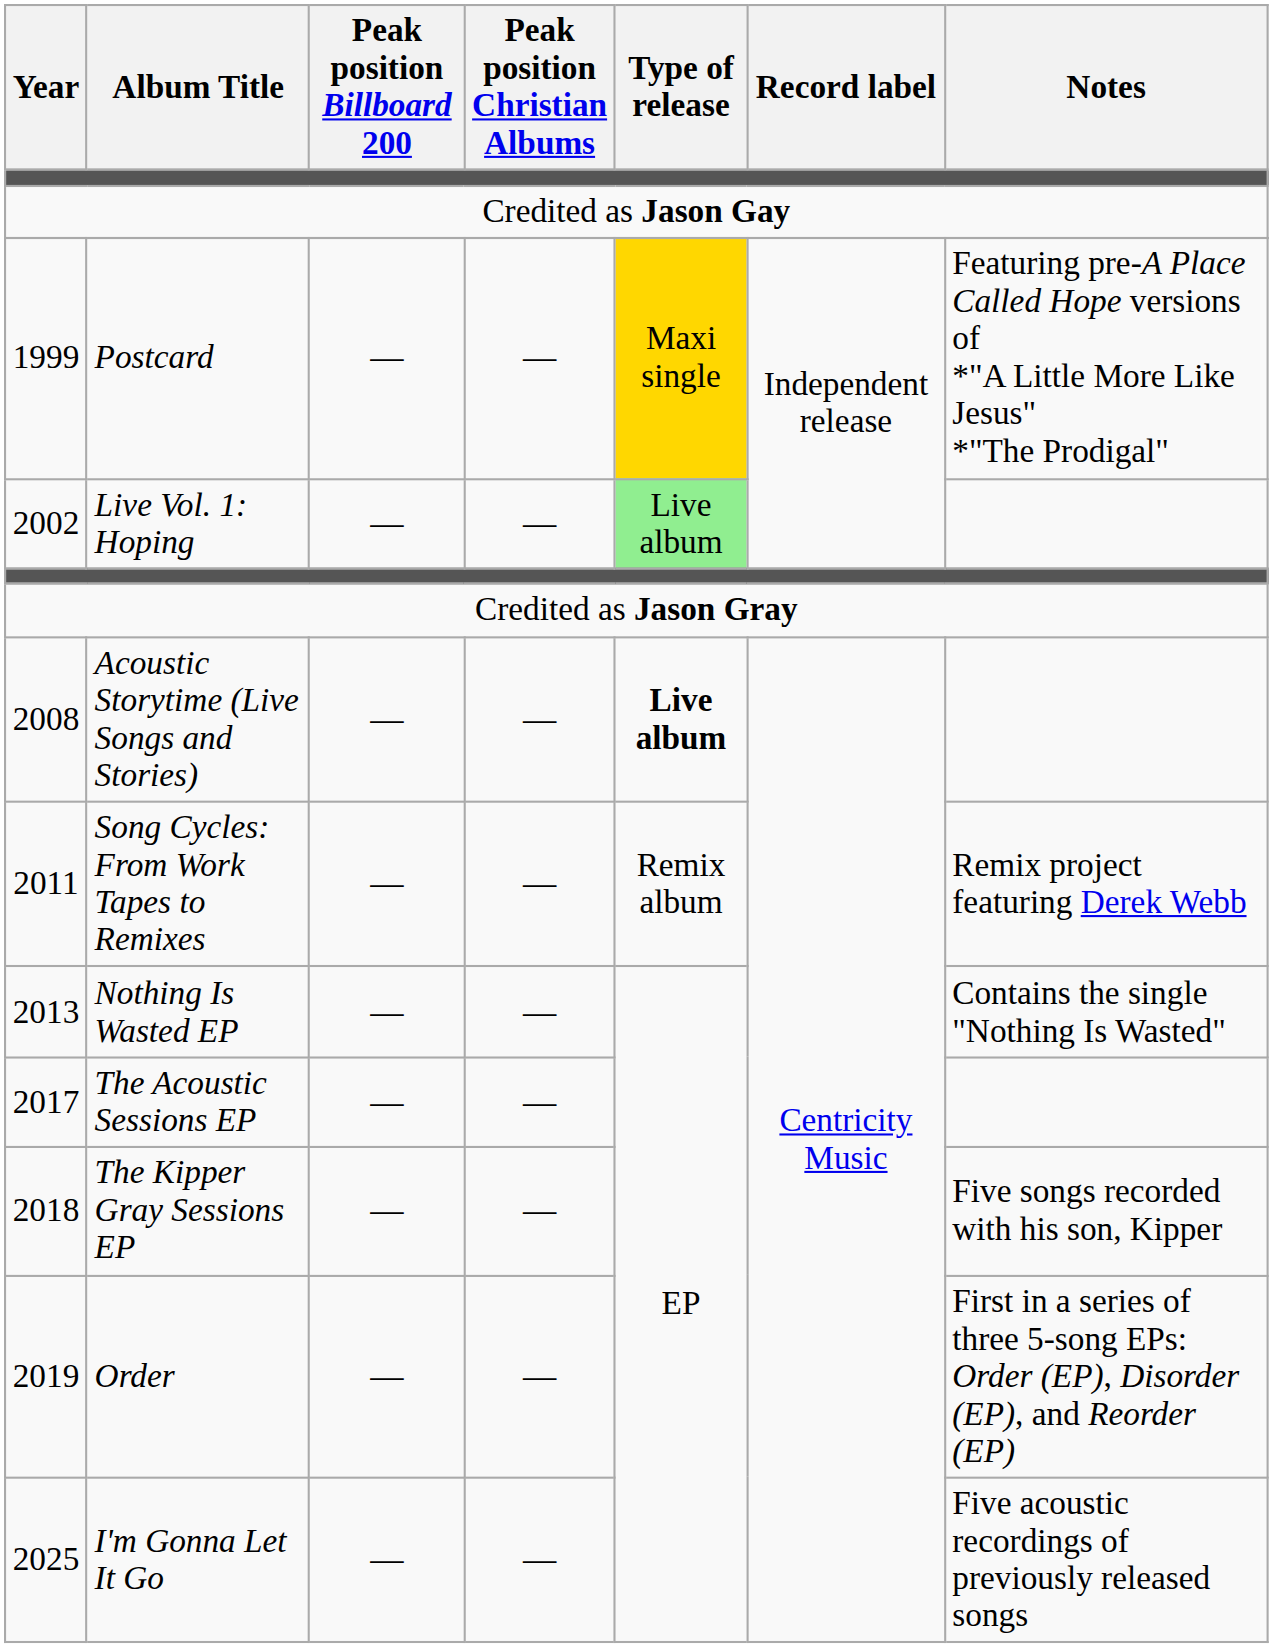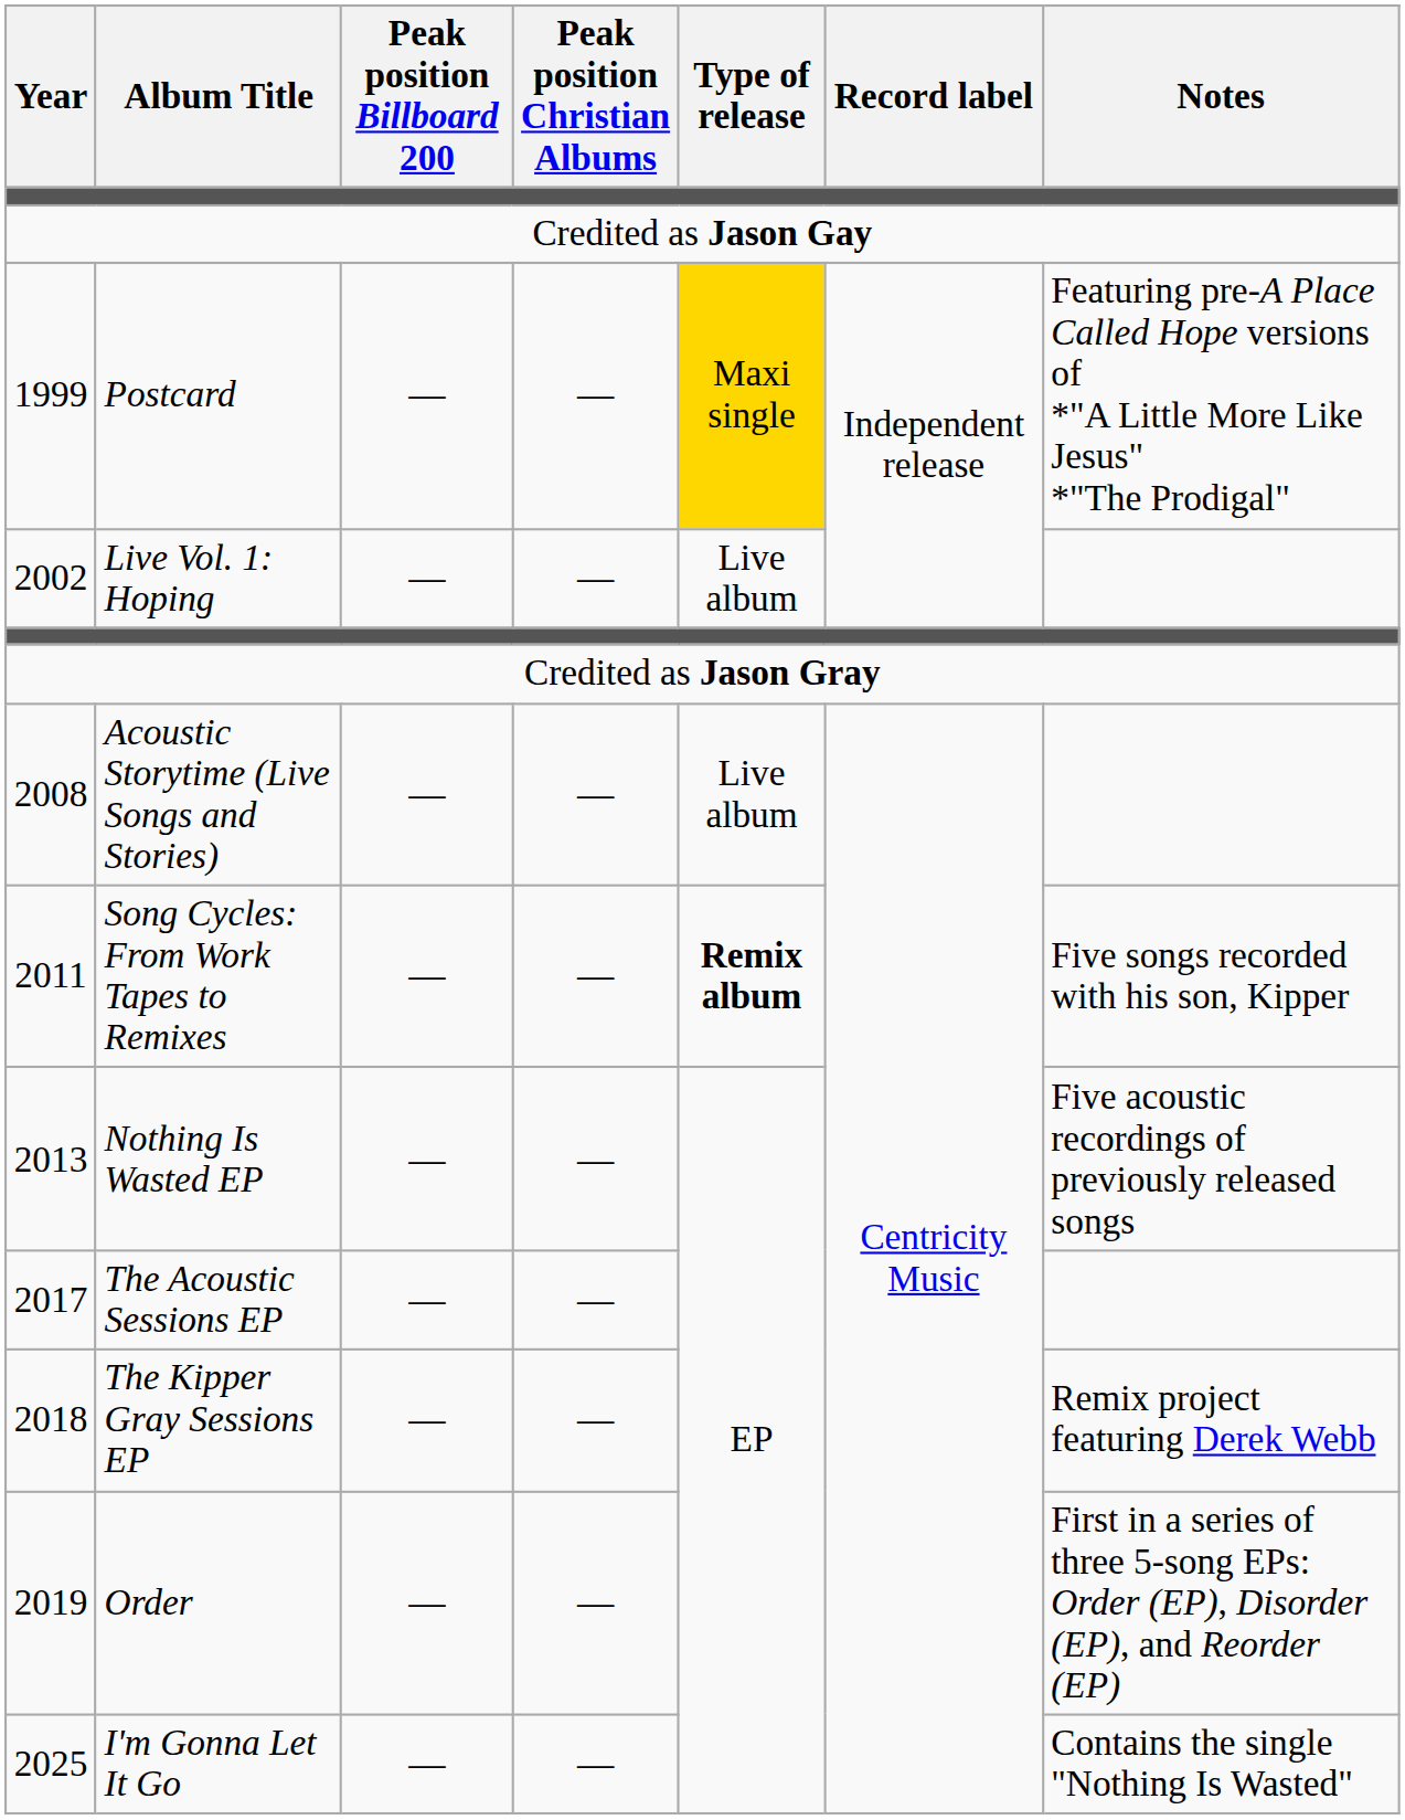 <table class="wikitable" style="text-align:center;">
 <tr>
 <th>Year</th>
 <th><strong>Album Title</strong></th>
 <th>Peak <br>position <br><a href='#'><em>Billboard</em> 200</a></th>
 <th>Peak <br>position <br><a href='#'>Christian <br>Albums</a><br></th>
 <th>Type of release</th>
 <th><strong>Record label</strong></th>
 <th>Notes</th>
 </tr>
 <tr>
 <td colspan="7" style="background:#555;"></td>
 </tr>
 <tr>
 <td colspan=7>Credited as <strong>Jason Gay</strong></td>
 </tr>
 <tr>
 </tr>
 <tr>
 <td>1999</td>
 <td style="text-align:left;"><em>Postcard</em></td>
 <td>—</td>
 <td>—</td>
 <td style="background: gold;">Maxi single</td>
 <td rowspan="2">Independent release</td>
 <td style="text-align:left;">Featuring pre-<em>A Place Called Hope</em> versions of <br>*"A Little More Like Jesus" <br>*"The Prodigal"</td>
 </tr>
 <tr>
 <td>2002</td>
 <td style="text-align:left;"><em>Live Vol. 1: Hoping</em></td>
 <td>—</td>
 <td>—</td>
-<td style="background: lightgreen;">Live album</td>
+<td>Live album</td>
 <td></td>
 </tr>
 <tr>
 <td colspan="7" style="background:#555;"></td>
 </tr>
 <tr>
 <td colspan="7">Credited as <strong>Jason Gray</strong></td>
 </tr>
 <tr>
 <td>2008</td>
 <td style="text-align:left;"><em>Acoustic Storytime (Live Songs and Stories)</em></td>
 <td>—</td>
 <td>—</td>
-<td><strong>Live album</strong></td>
+<td>Live album</td>
 <td rowspan="7"><a href='#'>Centricity Music</a></td>
 <td></td>
 </tr>
 <tr>
 <td>2011</td>
 <td style="text-align:left;"><em>Song Cycles: From Work Tapes to Remixes</em></td>
 <td>—</td>
 <td>—</td>
-<td>Remix album</td>
-<td style="text-align:left;">Remix project featuring <a href='#'>Derek Webb</a></td>
+<td><strong>Remix album</strong></td>
+<td style="text-align:left;">Five songs recorded with his son, Kipper</td>
 </tr>
 <tr>
 <td>2013</td>
 <td style="text-align:left;"><em>Nothing Is Wasted EP</em></td>
 <td>—</td>
 <td>—</td>
 <td rowspan="5">EP</td>
-<td style="text-align:left;">Contains the single<br>"Nothing Is Wasted"</td>
+<td align="left">Five acoustic recordings of previously released songs</td>
 </tr>
 <tr>
 <td>2017</td>
 <td style="text-align:left;"><em>The Acoustic Sessions EP</em></td>
 <td>—</td>
 <td>—</td>
 <td style="text-align:left;"></td>
 </tr>
 <tr>
 <td>2018</td>
 <td style="text-align:left;"><em>The Kipper Gray Sessions EP</em></td>
 <td>—</td>
 <td>—</td>
-<td style="text-align:left;">Five songs recorded with his son, Kipper</td>
+<td style="text-align:left;">Remix project featuring <a href='#'>Derek Webb</a></td>
 </tr>
 <tr>
 <td>2019</td>
 <td style="text-align:left;"><em>Order</em></td>
 <td>—</td>
 <td>—</td>
 <td align="left">First in a series of three 5-song EPs: <em>Order (EP)</em>, <em>Disorder (EP)</em>, and <em>Reorder (EP)</em></td>
 </tr>
 <tr>
 <td>2025</td>
 <td style="text-align: left;"><em>I'm Gonna Let It Go</em></td>
 <td>—</td>
 <td>—</td>
-<td align="left">Five acoustic recordings of previously released songs</td>
+<td style="text-align:left;">Contains the single<br>"Nothing Is Wasted"</td>
 </tr>
 </table>
